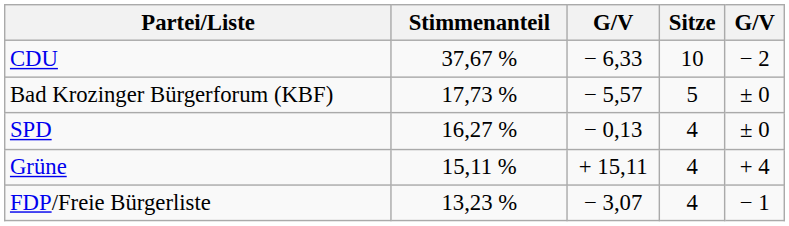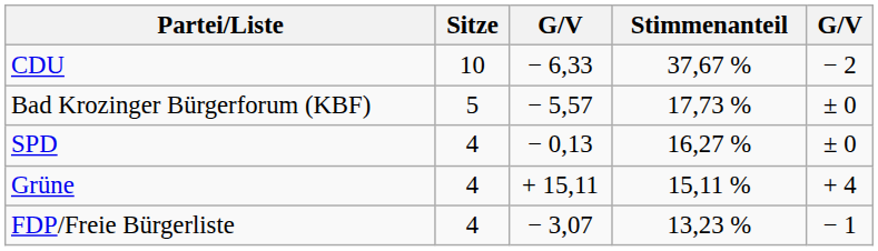 <table class="wikitable" width="550" style="text-align:center">
 <tr>
 <th>Partei/Liste</th>
+<th>Sitze</th>
+<th>G/V</th>
 <th>Stimmenanteil</th>
-<th>G/V</th>
-<th>Sitze</th>
 <th>G/V</th>
 </tr>
 <tr>
 <td align=left><a href='#'>CDU</a></td>
+<td>10</td>
+<td>− 6,33</td>
 <td>37,67 %</td>
-<td>− 6,33</td>
-<td>10</td>
 <td>− 2</td>
 </tr>
 <tr>
 <td align=left>Bad Krozinger Bürgerforum (KBF)</td>
+<td>5</td>
+<td>− 5,57</td>
 <td>17,73 %</td>
-<td>− 5,57</td>
-<td>5</td>
 <td>± 0</td>
 </tr>
 <tr>
 <td align=left><a href='#'>SPD</a></td>
+<td>4</td>
+<td>− 0,13</td>
 <td>16,27 %</td>
-<td>− 0,13</td>
-<td>4</td>
 <td>± 0</td>
 </tr>
 <tr>
 <td align=left><a href='#'>Grüne</a></td>
+<td>4</td>
+<td>+ 15,11</td>
 <td>15,11 %</td>
-<td>+ 15,11</td>
-<td>4</td>
 <td>+ 4</td>
 </tr>
 <tr>
 <td align=left><a href='#'>FDP</a>/Freie Bürgerliste</td>
+<td>4</td>
+<td>− 3,07</td>
 <td>13,23 %</td>
-<td>− 3,07</td>
-<td>4</td>
 <td>− 1</td>
 </tr>
 </table>
